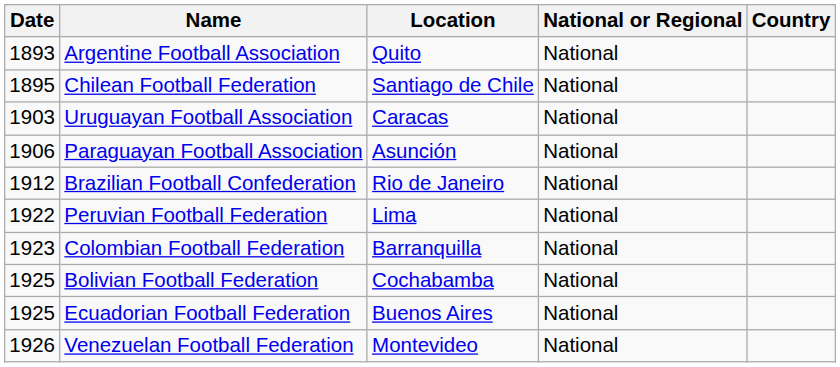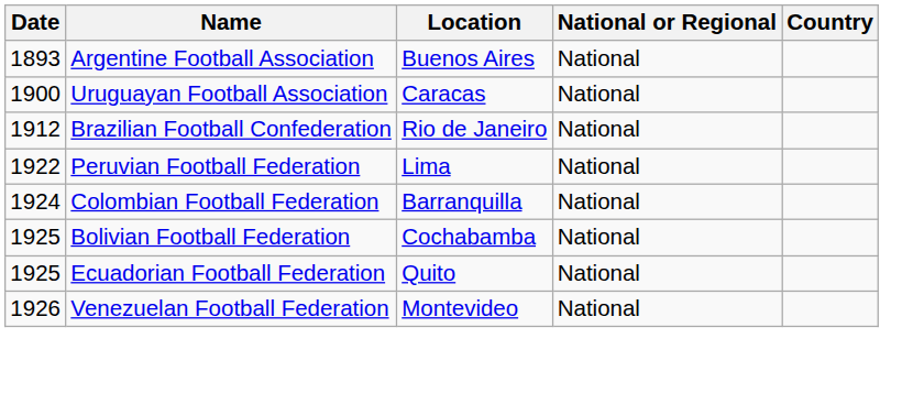 <table class="sortable wikitable">
 <tr>
 <th>Date</th>
 <th>Name</th>
 <th>Location</th>
 <th>National or Regional</th>
 <th>Country</th>
 </tr>
 <tr>
 <td>1893</td>
 <td><a href='#'>Argentine Football Association</a></td>
-<td><a href='#'>Quito</a></td>
+<td><a href='#'>Buenos Aires</a></td>
 <td>National</td>
 <td></td>
 </tr>
 <tr>
-<td>1895</td>
-<td><a href='#'>Chilean Football Federation</a></td>
-<td><a href='#'>Santiago de Chile</a></td>
-<td>National</td>
-<td></td>
-</tr>
-<tr>
-<td>1903</td>
+<td>1900</td>
 <td><a href='#'>Uruguayan Football Association</a></td>
 <td><a href='#'>Caracas</a></td>
-<td>National</td>
-<td></td>
-</tr>
-<tr>
-<td>1906</td>
-<td><a href='#'>Paraguayan Football Association</a></td>
-<td><a href='#'>Asunción</a></td>
 <td>National</td>
 <td></td>
 </tr>
 <tr>
 <td>1912</td>
 <td><a href='#'>Brazilian Football Confederation</a></td>
 <td><a href='#'>Rio de Janeiro</a></td>
 <td>National</td>
 <td></td>
 </tr>
 <tr>
 <td>1922</td>
 <td><a href='#'>Peruvian Football Federation</a></td>
 <td><a href='#'>Lima</a></td>
 <td>National</td>
 <td></td>
 </tr>
 <tr>
-<td>1923</td>
+<td>1924</td>
 <td><a href='#'>Colombian Football Federation</a></td>
 <td><a href='#'>Barranquilla</a></td>
 <td>National</td>
 <td></td>
 </tr>
 <tr>
 <td>1925</td>
 <td><a href='#'>Bolivian Football Federation</a></td>
 <td><a href='#'>Cochabamba</a></td>
 <td>National</td>
 <td></td>
 </tr>
 <tr>
 <td>1925</td>
 <td><a href='#'>Ecuadorian Football Federation</a></td>
-<td><a href='#'>Buenos Aires</a></td>
+<td><a href='#'>Quito</a></td>
 <td>National</td>
 <td></td>
 </tr>
 <tr>
 <td>1926</td>
 <td><a href='#'>Venezuelan Football Federation</a></td>
 <td><a href='#'>Montevideo</a></td>
 <td>National</td>
 <td></td>
 </tr>
 </table>
